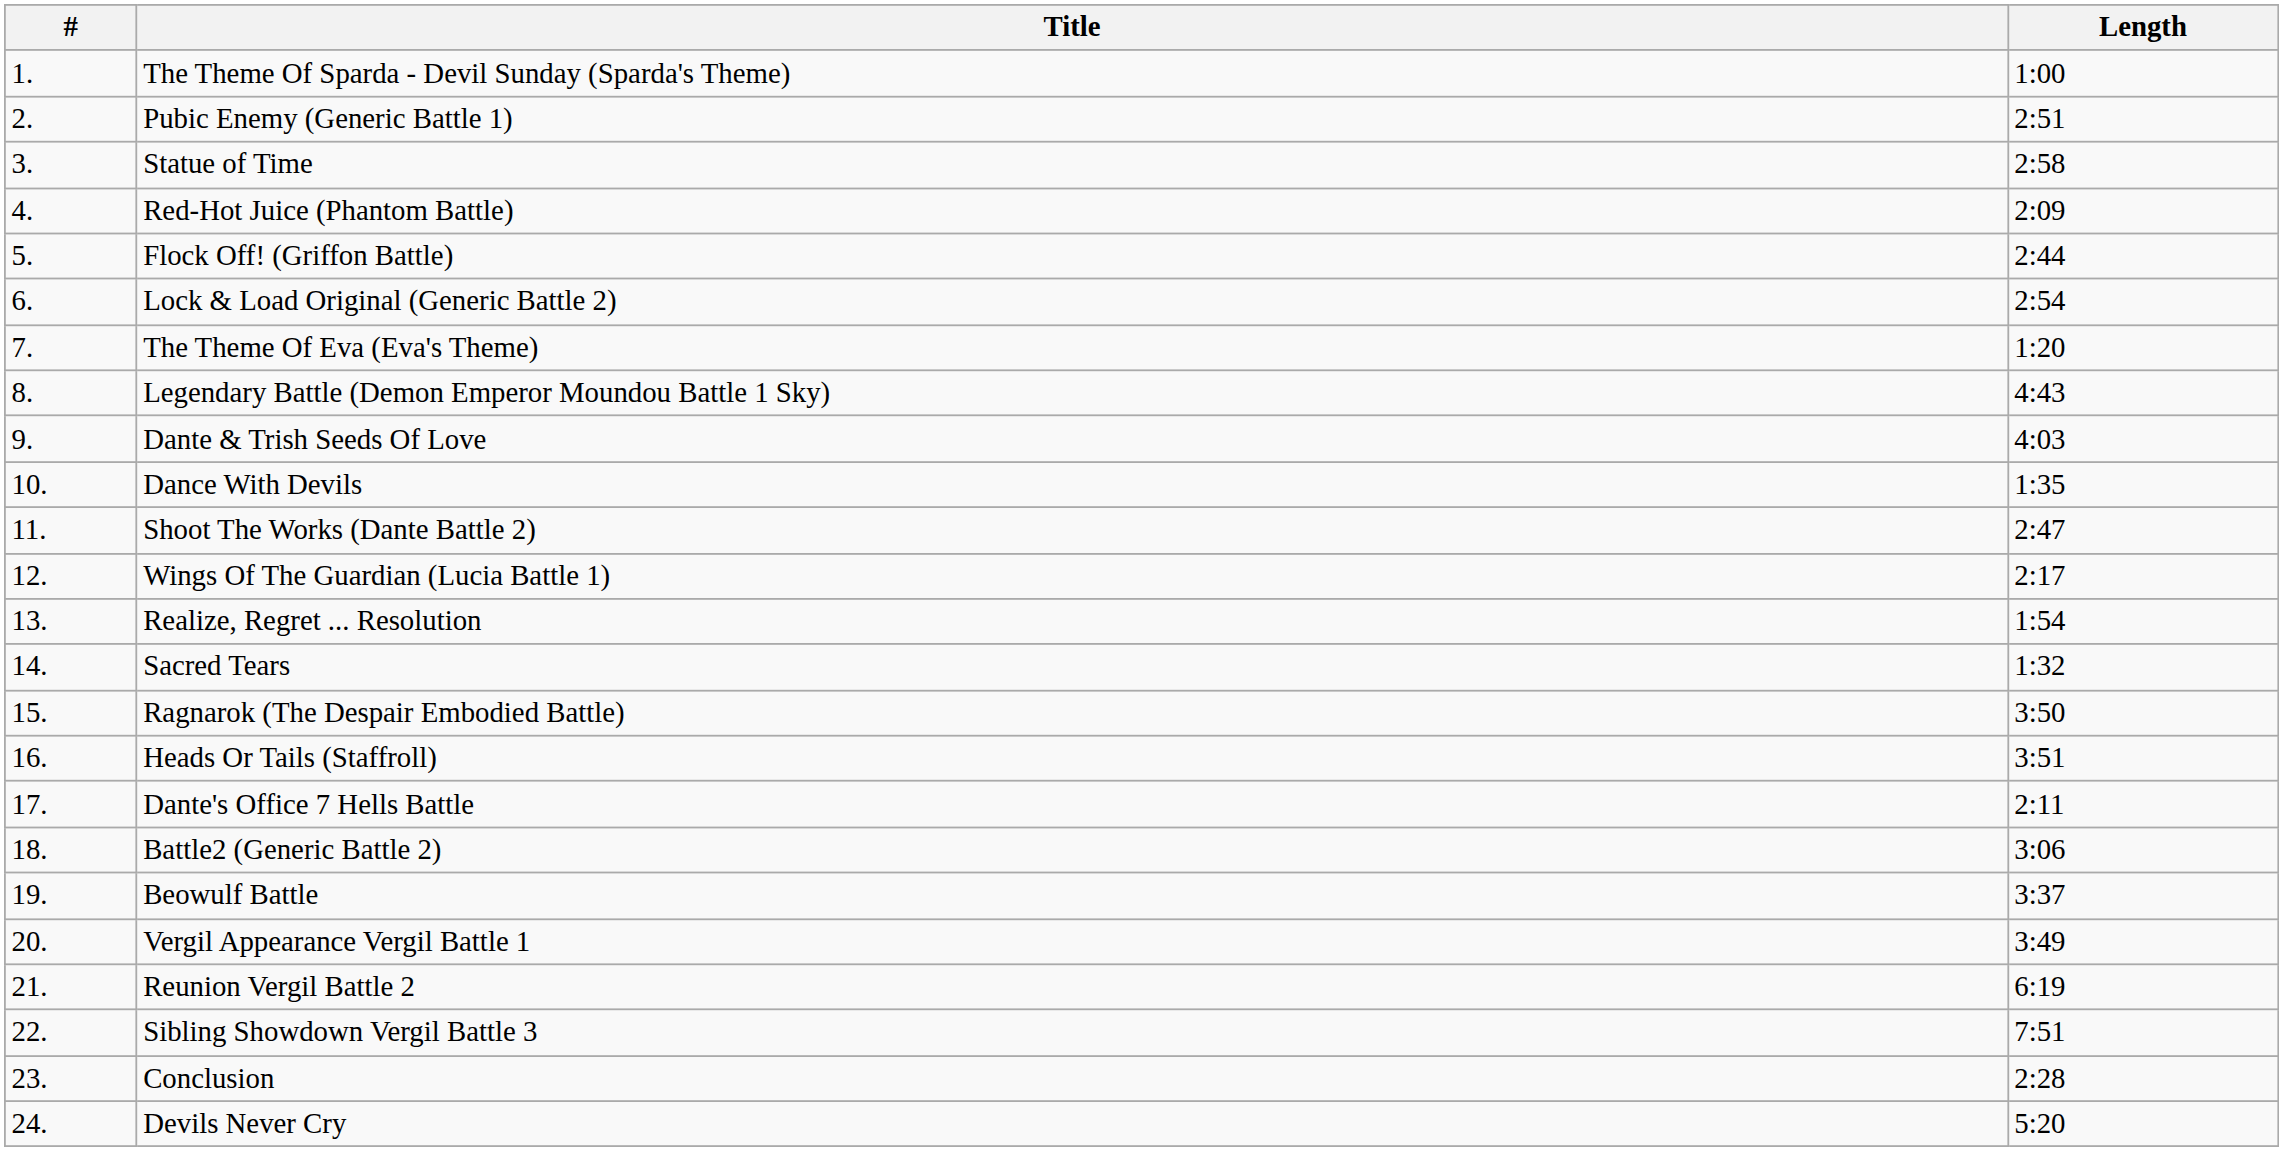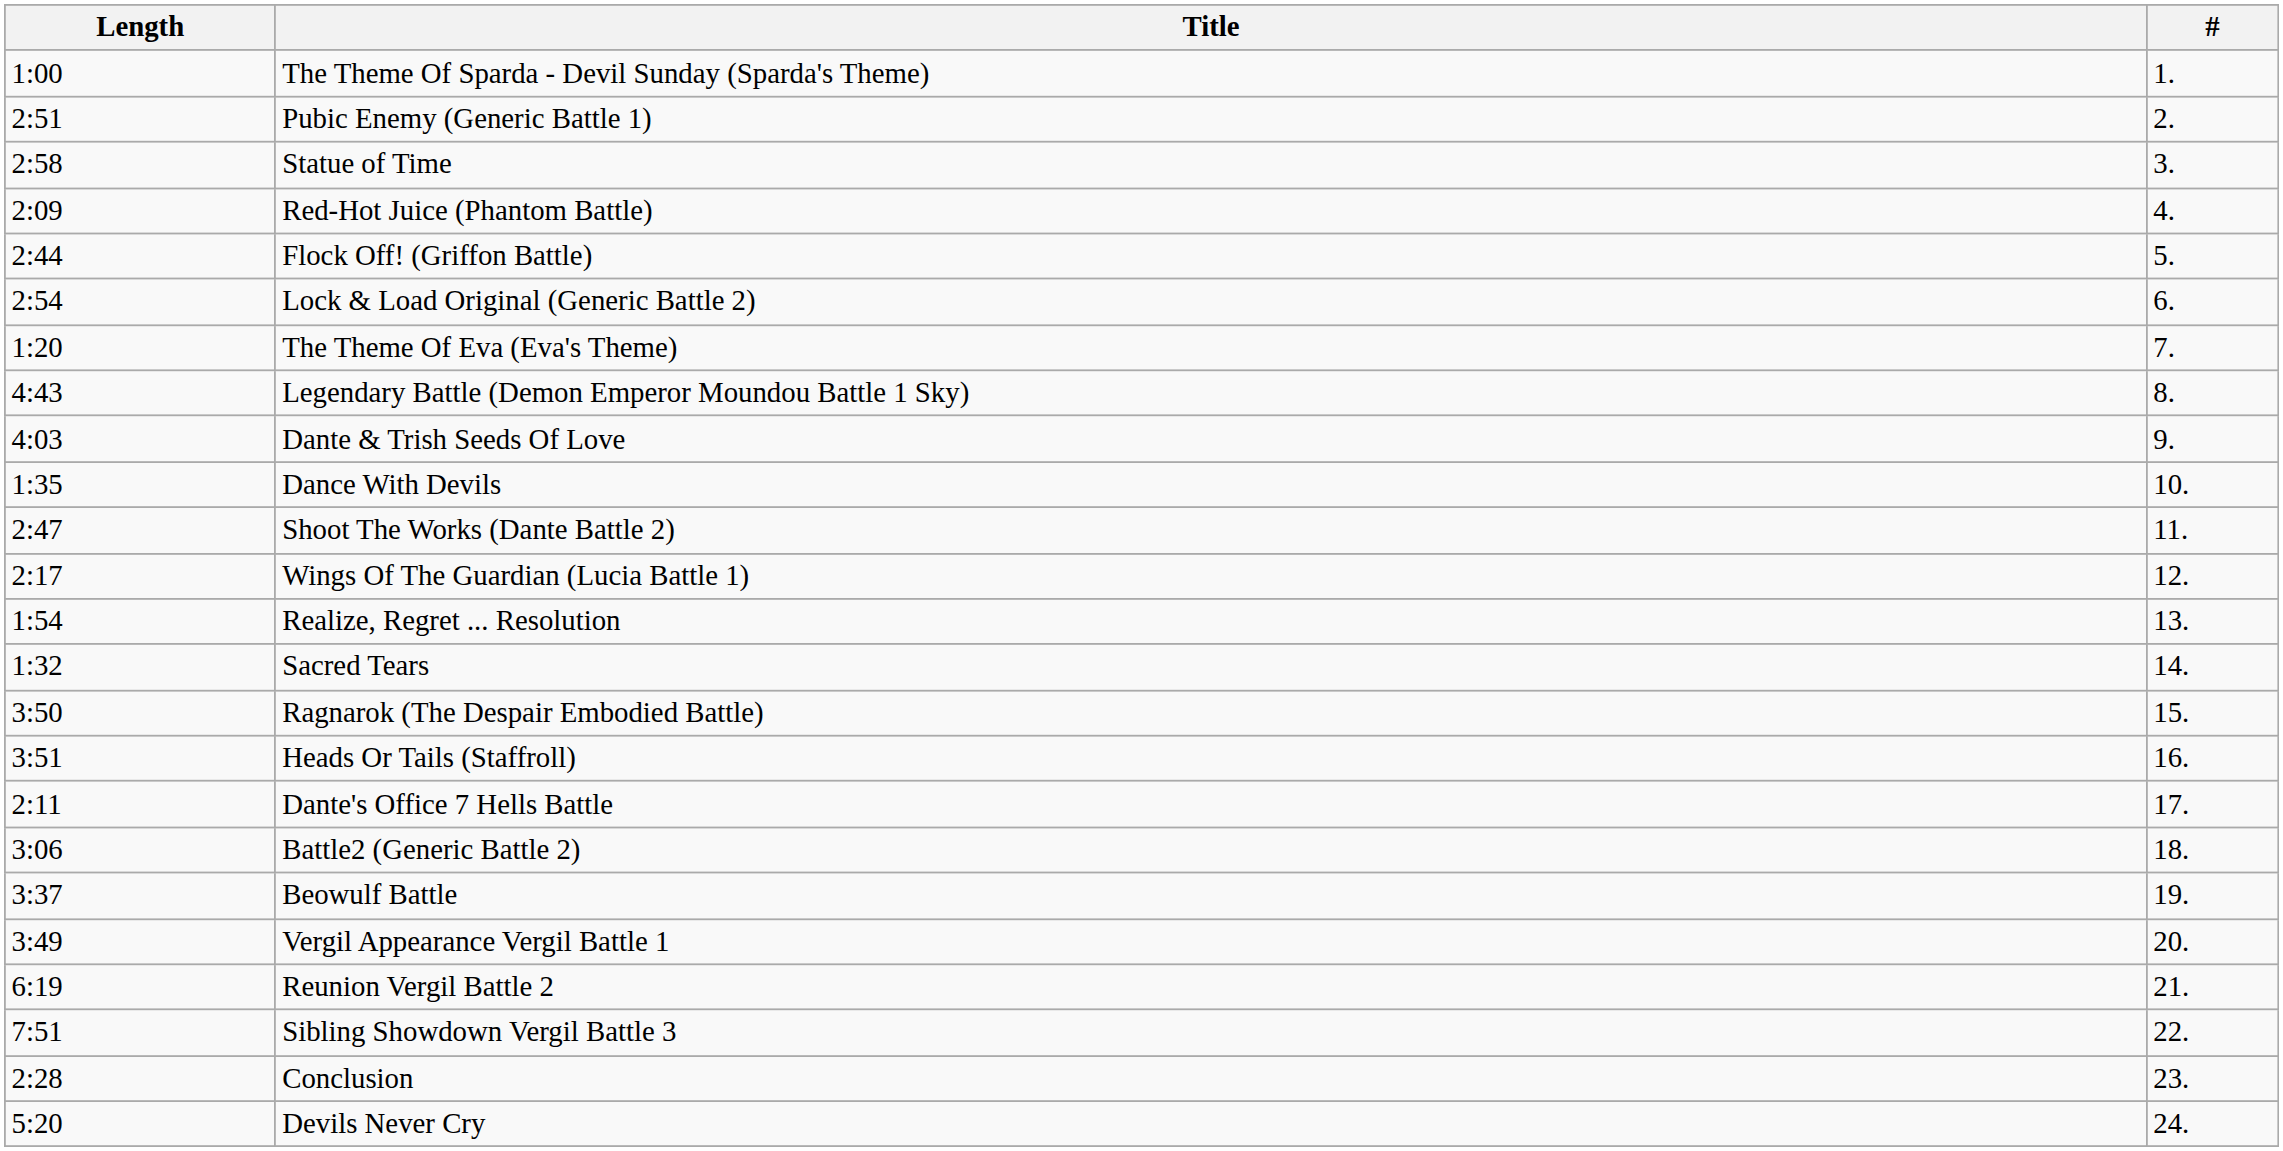 <table class="wikitable" style="width:100%; margin-right:-1em;">
 <tr>
+<th>Length</th>
+<th>Title</th>
 <th>#</th>
-<th>Title</th>
-<th>Length</th>
 </tr>
 <tr>
+<td>1:00</td>
+<td>The Theme Of Sparda - Devil Sunday (Sparda's Theme)</td>
 <td>1.</td>
-<td>The Theme Of Sparda - Devil Sunday (Sparda's Theme)</td>
-<td>1:00</td>
 </tr>
 <tr>
+<td>2:51</td>
+<td>Pubic Enemy (Generic Battle 1)</td>
 <td>2.</td>
-<td>Pubic Enemy (Generic Battle 1)</td>
-<td>2:51</td>
 </tr>
 <tr>
+<td>2:58</td>
+<td>Statue of Time</td>
 <td>3.</td>
-<td>Statue of Time</td>
-<td>2:58</td>
 </tr>
 <tr>
+<td>2:09</td>
+<td>Red-Hot Juice (Phantom Battle)</td>
 <td>4.</td>
-<td>Red-Hot Juice (Phantom Battle)</td>
-<td>2:09</td>
 </tr>
 <tr>
+<td>2:44</td>
+<td>Flock Off! (Griffon Battle)</td>
 <td>5.</td>
-<td>Flock Off! (Griffon Battle)</td>
-<td>2:44</td>
 </tr>
 <tr>
+<td>2:54</td>
+<td>Lock & Load Original (Generic Battle 2)</td>
 <td>6.</td>
-<td>Lock & Load Original (Generic Battle 2)</td>
-<td>2:54</td>
 </tr>
 <tr>
+<td>1:20</td>
+<td>The Theme Of Eva (Eva's Theme)</td>
 <td>7.</td>
-<td>The Theme Of Eva (Eva's Theme)</td>
-<td>1:20</td>
 </tr>
 <tr>
+<td>4:43</td>
+<td>Legendary Battle (Demon Emperor Moundou Battle 1 Sky)</td>
 <td>8.</td>
-<td>Legendary Battle (Demon Emperor Moundou Battle 1 Sky)</td>
-<td>4:43</td>
 </tr>
 <tr>
+<td>4:03</td>
+<td>Dante & Trish Seeds Of Love</td>
 <td>9.</td>
-<td>Dante & Trish Seeds Of Love</td>
-<td>4:03</td>
 </tr>
 <tr>
+<td>1:35</td>
+<td>Dance With Devils</td>
 <td>10.</td>
-<td>Dance With Devils</td>
-<td>1:35</td>
 </tr>
 <tr>
+<td>2:47</td>
+<td>Shoot The Works (Dante Battle 2)</td>
 <td>11.</td>
-<td>Shoot The Works (Dante Battle 2)</td>
-<td>2:47</td>
 </tr>
 <tr>
+<td>2:17</td>
+<td>Wings Of The Guardian (Lucia Battle 1)</td>
 <td>12.</td>
-<td>Wings Of The Guardian (Lucia Battle 1)</td>
-<td>2:17</td>
 </tr>
 <tr>
+<td>1:54</td>
+<td>Realize, Regret ... Resolution</td>
 <td>13.</td>
-<td>Realize, Regret ... Resolution</td>
-<td>1:54</td>
 </tr>
 <tr>
+<td>1:32</td>
+<td>Sacred Tears</td>
 <td>14.</td>
-<td>Sacred Tears</td>
-<td>1:32</td>
 </tr>
 <tr>
+<td>3:50</td>
+<td>Ragnarok (The Despair Embodied Battle)</td>
 <td>15.</td>
-<td>Ragnarok (The Despair Embodied Battle)</td>
-<td>3:50</td>
 </tr>
 <tr>
+<td>3:51</td>
+<td>Heads Or Tails (Staffroll)</td>
 <td>16.</td>
-<td>Heads Or Tails (Staffroll)</td>
-<td>3:51</td>
 </tr>
 <tr>
+<td>2:11</td>
+<td>Dante's Office 7 Hells Battle</td>
 <td>17.</td>
-<td>Dante's Office 7 Hells Battle</td>
-<td>2:11</td>
 </tr>
 <tr>
+<td>3:06</td>
+<td>Battle2 (Generic Battle 2)</td>
 <td>18.</td>
-<td>Battle2 (Generic Battle 2)</td>
-<td>3:06</td>
 </tr>
 <tr>
+<td>3:37</td>
+<td>Beowulf Battle</td>
 <td>19.</td>
-<td>Beowulf Battle</td>
-<td>3:37</td>
 </tr>
 <tr>
+<td>3:49</td>
+<td>Vergil Appearance Vergil Battle 1</td>
 <td>20.</td>
-<td>Vergil Appearance Vergil Battle 1</td>
-<td>3:49</td>
 </tr>
 <tr>
+<td>6:19</td>
+<td>Reunion Vergil Battle 2</td>
 <td>21.</td>
-<td>Reunion Vergil Battle 2</td>
-<td>6:19</td>
 </tr>
 <tr>
+<td>7:51</td>
+<td>Sibling Showdown Vergil Battle 3</td>
 <td>22.</td>
-<td>Sibling Showdown Vergil Battle 3</td>
-<td>7:51</td>
 </tr>
 <tr>
+<td>2:28</td>
+<td>Conclusion</td>
 <td>23.</td>
-<td>Conclusion</td>
-<td>2:28</td>
 </tr>
 <tr>
+<td>5:20</td>
+<td>Devils Never Cry</td>
 <td>24.</td>
-<td>Devils Never Cry</td>
-<td>5:20</td>
 </tr>
 </table>
